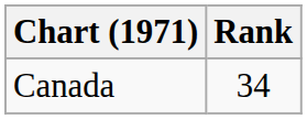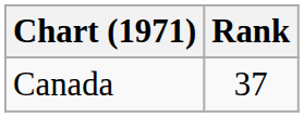 <table class="wikitable">
 <tr>
 <th>Chart (1971)</th>
 <th>Rank</th>
 </tr>
 <tr>
 <td>Canada</td>
-<td style="text-align:center;">34</td>
+<td style="text-align:center;">37</td>
 </tr>
 </table>
